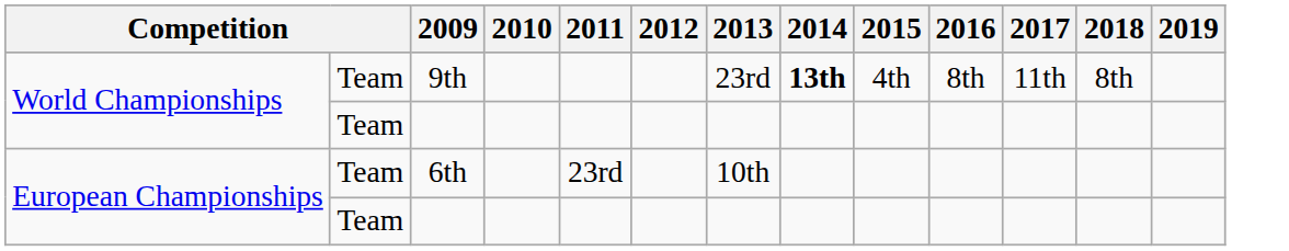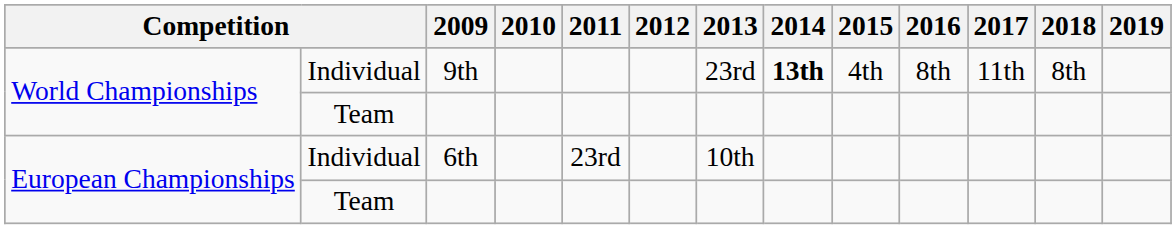 <table class="wikitable" style="text-align:center; font-size:100%">
 <tr>
 <th colspan=2>Competition</th>
 <th>2009</th>
 <th>2010</th>
 <th>2011</th>
 <th>2012</th>
 <th>2013</th>
 <th>2014</th>
 <th>2015</th>
 <th>2016</th>
 <th>2017</th>
 <th>2018</th>
 <th>2019</th>
 </tr>
 <tr>
 <td rowspan=2 align=left><a href='#'>World Championships</a></td>
-<td>Team</td>
+<td>Individual</td>
 <td>9th</td>
 <td></td>
 <td></td>
 <td></td>
 <td>23rd</td>
 <td><strong>13th</strong></td>
 <td>4th</td>
 <td>8th</td>
 <td>11th</td>
 <td>8th</td>
 <td></td>
 </tr>
 <tr>
 <td>Team</td>
 <td></td>
 <td></td>
 <td></td>
 <td></td>
 <td></td>
 <td></td>
 <td></td>
 <td></td>
 <td></td>
 <td></td>
 <td></td>
 </tr>
 <tr>
 <td rowspan=2 align=left><a href='#'>European Championships</a></td>
-<td>Team</td>
+<td>Individual</td>
 <td>6th</td>
 <td></td>
 <td>23rd</td>
 <td></td>
 <td>10th</td>
 <td></td>
 <td></td>
 <td></td>
 <td></td>
 <td></td>
 <td></td>
 </tr>
 <tr>
 <td>Team</td>
 <td></td>
 <td></td>
 <td></td>
 <td></td>
 <td></td>
 <td></td>
 <td></td>
 <td></td>
 <td></td>
 <td></td>
 <td></td>
 </tr>
 </table>
